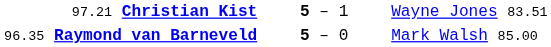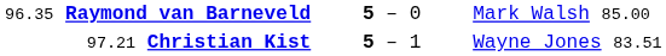 <table style="text-align:center">
 <tr>
 <th width=223></th>
 <th width=100></th>
 <th width=223></th>
 </tr>
 <tr>
+<td align=right><small><span>96.35</span></small> <strong><a href='#'>Raymond van Barneveld</a></strong></td>
+<td><strong>5</strong> – 0</td>
+<td align=left> <a href='#'>Mark Walsh</a> <small><span>85.00</span></small></td>
+</tr>
+<tr>
 <td align=right><small><span>97.21</span></small> <strong><a href='#'>Christian Kist</a></strong> </td>
 <td><strong>5</strong> – 1</td>
 <td align=left> <a href='#'>Wayne Jones</a> <small><span>83.51</span></small></td>
 </tr>
-<tr>
-<td align=right><small><span>96.35</span></small> <strong><a href='#'>Raymond van Barneveld</a></strong></td>
-<td><strong>5</strong> – 0</td>
-<td align=left> <a href='#'>Mark Walsh</a> <small><span>85.00</span></small></td>
-</tr>
 </table>
